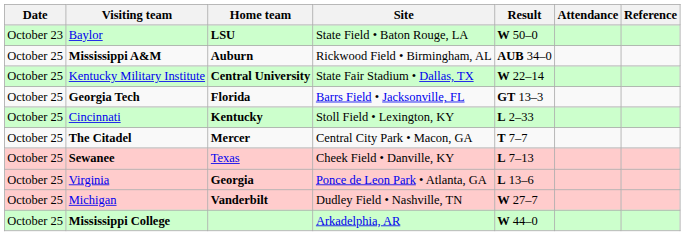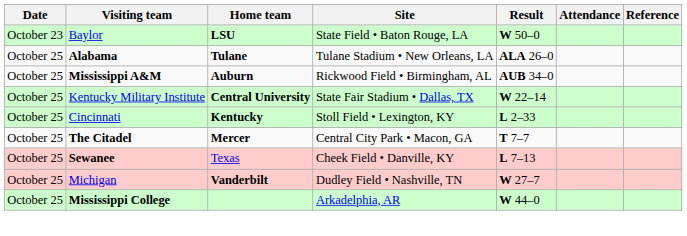 <table class="wikitable" style="font-size:95%;">
 <tr>
 <th>Date</th>
 <th>Visiting team</th>
 <th>Home team</th>
 <th>Site</th>
 <th>Result</th>
 <th>Attendance</th>
 <th class="unsortable">Reference</th>
 </tr>
 <tr bgcolor=ccffcc>
 <td>October 23</td>
 <td><a href='#'>Baylor</a></td>
 <td><strong>LSU</strong></td>
 <td>State Field • Baton Rouge, LA</td>
 <td><strong>W</strong> 50–0</td>
 <td></td>
 <td></td>
 </tr>
 <tr bgcolor=>
 <td>October 25</td>
+<td><strong>Alabama</strong></td>
+<td><strong>Tulane</strong></td>
+<td>Tulane Stadium • New Orleans, LA</td>
+<td><strong>ALA</strong> 26–0</td>
+<td></td>
+<td></td>
+</tr>
+<tr bgcolor=>
+<td>October 25</td>
 <td><strong>Mississippi A&M</strong></td>
 <td><strong>Auburn</strong></td>
 <td>Rickwood Field • Birmingham, AL</td>
 <td><strong>AUB</strong> 34–0</td>
 <td></td>
 <td></td>
 </tr>
 <tr bgcolor=ccffcc>
 <td>October 25</td>
 <td><a href='#'>Kentucky Military Institute</a></td>
 <td><strong>Central University</strong></td>
 <td>State Fair Stadium • <a href='#'>Dallas, TX</a></td>
 <td><strong>W</strong> 22–14</td>
-<td></td>
-<td></td>
-</tr>
-<tr bgcolor=>
-<td>October 25</td>
-<td><strong>Georgia Tech</strong></td>
-<td><strong>Florida</strong></td>
-<td><a href='#'>Barrs Field</a> • <a href='#'>Jacksonville, FL</a></td>
-<td><strong>GT</strong> 13–3</td>
 <td></td>
 <td></td>
 </tr>
 <tr bgcolor=ccffcc>
 <td>October 25</td>
 <td><a href='#'>Cincinnati</a></td>
 <td><strong>Kentucky</strong></td>
 <td>Stoll Field • Lexington, KY</td>
 <td><strong>L</strong> 2–33</td>
 <td></td>
 <td></td>
 </tr>
 <tr bgcolor=>
 <td>October 25</td>
 <td><strong>The Citadel</strong></td>
 <td><strong>Mercer</strong></td>
 <td>Central City Park • Macon, GA</td>
 <td><strong>T</strong> 7–7</td>
 <td></td>
 <td></td>
 </tr>
 <tr bgcolor=ffcccc>
 <td>October 25</td>
 <td><strong>Sewanee</strong></td>
 <td><a href='#'>Texas</a></td>
 <td>Cheek Field • Danville, KY</td>
 <td><strong>L</strong> 7–13</td>
 <td></td>
 <td></td>
 </tr>
 <tr bgcolor=ffcccc>
 <td>October 25</td>
-<td><a href='#'>Virginia</a></td>
-<td><strong>Georgia</strong></td>
-<td><a href='#'>Ponce de Leon Park</a> • Atlanta, GA</td>
-<td><strong>L</strong> 13–6</td>
-<td></td>
-<td></td>
-</tr>
-<tr bgcolor=ffcccc>
-<td>October 25</td>
 <td><a href='#'>Michigan</a></td>
 <td><strong>Vanderbilt</strong></td>
 <td>Dudley Field • Nashville, TN</td>
 <td><strong>W</strong> 27–7</td>
 <td></td>
 <td></td>
 </tr>
 <tr bgcolor=ccffcc>
 <td>October 25</td>
 <td><strong>Mississippi College</strong></td>
 <td></td>
 <td><a href='#'>Arkadelphia, AR</a></td>
 <td><strong>W</strong> 44–0</td>
 <td></td>
 <td></td>
 </tr>
 </table>
